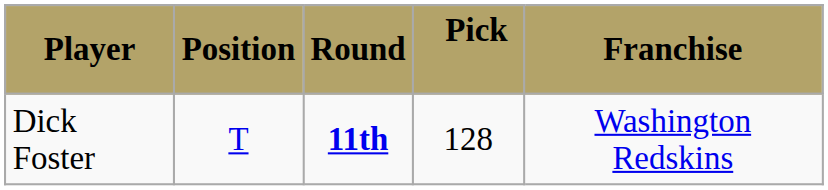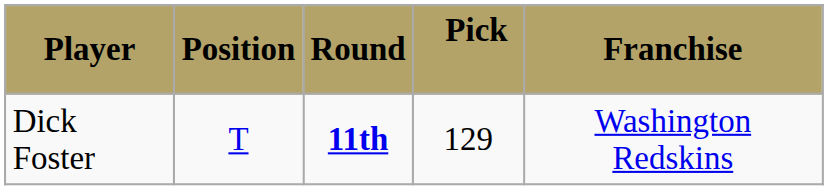 <table class="wikitable" style="text-align:center" width="45%">
 <tr style="background:#B3A369;color:black;">
 <td><strong>Player</strong></td>
 <td><strong>Position</strong></td>
 <td><strong>Round</strong></td>
 <td>  <strong>Pick</strong>  </td>
 <td><strong>Franchise</strong></td>
 </tr>
 <tr>
 <td align=left>Dick Foster</td>
 <td><a href='#'>T</a></td>
 <td><strong><a href='#'>11th</a></strong></td>
-<td>128</td>
+<td>129</td>
 <td><a href='#'>Washington Redskins</a></td>
 </tr>
 </table>
